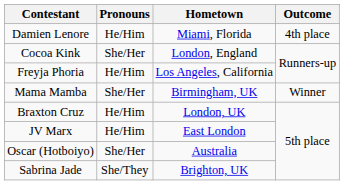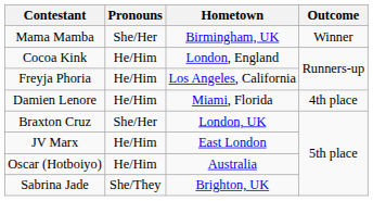 <table class="wikitable sortable" style="text-align:center;">
 <tr>
 <th scope="col">Contestant</th>
 <th scope="col">Pronouns</th>
 <th scope="col">Hometown</th>
 <th scope="col">Outcome</th>
 </tr>
 <tr>
-<td>Damien Lenore</td>
-<td>He/Him</td>
-<td><a href='#'>Miami</a>, Florida</td>
-<td>4th place</td>
+<td>Mama Mamba</td>
+<td>She/Her</td>
+<td><a href='#'>Birmingham, UK</a></td>
+<td>Winner</td>
 </tr>
 <tr>
 <td>Cocoa Kink</td>
-<td>She/Her</td>
+<td>He/Him</td>
 <td><a href='#'>London</a>, England</td>
 <td rowspan="2">Runners-up</td>
 </tr>
 <tr>
 <td>Freyja Phoria</td>
 <td>He/Him</td>
 <td><a href='#'>Los Angeles</a>, California</td>
 </tr>
 <tr>
-<td>Mama Mamba</td>
-<td>She/Her</td>
-<td><a href='#'>Birmingham, UK</a></td>
-<td>Winner</td>
+<td>Damien Lenore</td>
+<td>He/Him</td>
+<td><a href='#'>Miami</a>, Florida</td>
+<td>4th place</td>
 </tr>
 <tr>
 <td>Braxton Cruz</td>
-<td>He/Him</td>
+<td>She/Her</td>
 <td><a href='#'>London, UK</a></td>
 <td rowspan="4">5th place</td>
 </tr>
 <tr>
 <td>JV Marx</td>
 <td>He/Him</td>
 <td><a href='#'>East London</a></td>
 </tr>
 <tr>
 <td>Oscar (Hotboiyo)</td>
-<td>She/Her</td>
+<td>He/Him</td>
 <td><a href='#'>Australia</a></td>
 </tr>
 <tr>
 <td>Sabrina Jade</td>
 <td>She/They</td>
 <td><a href='#'>Brighton, UK</a></td>
 </tr>
 </table>
